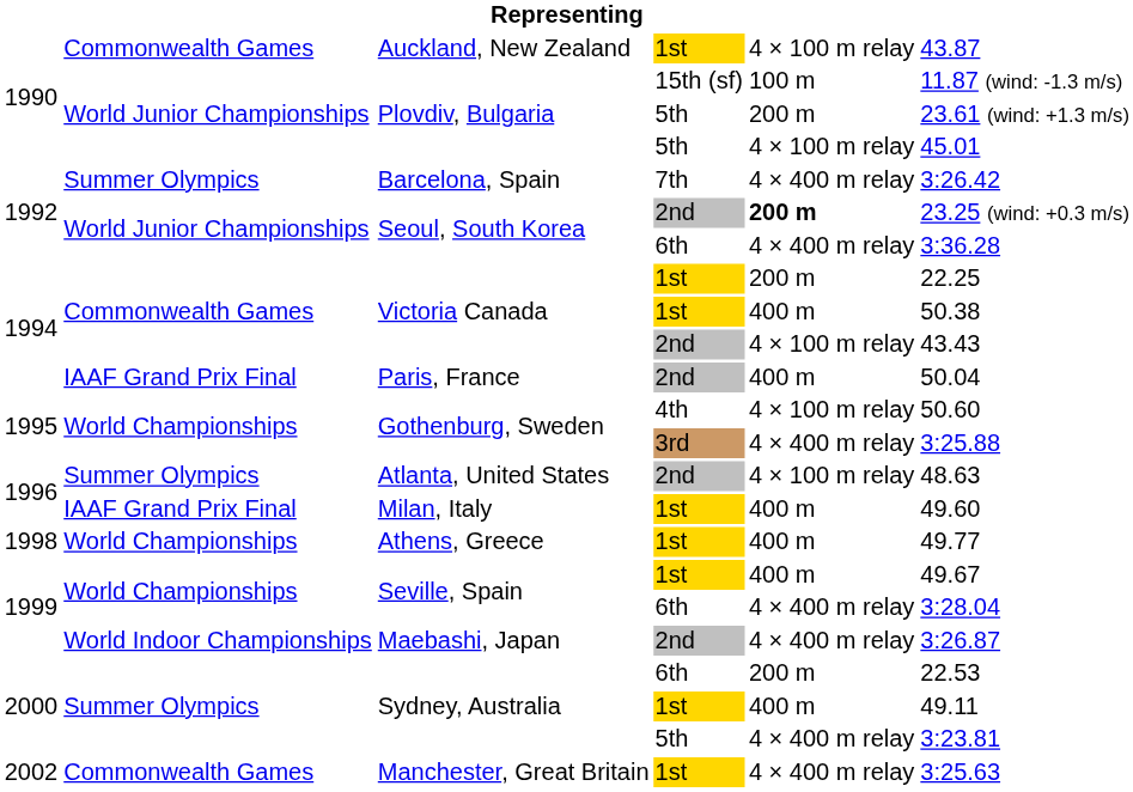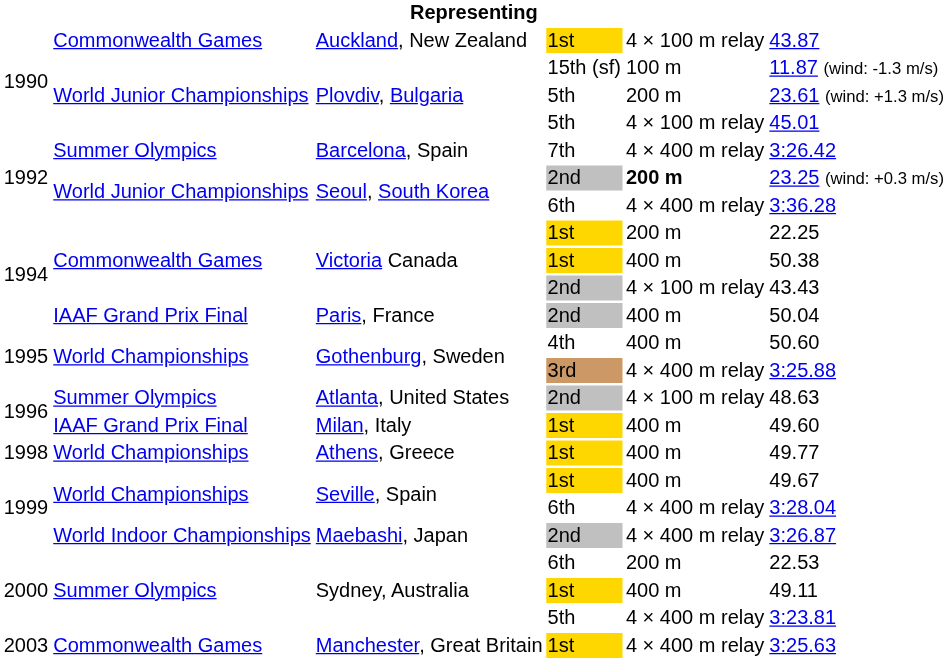 <table>
 <tr>
 <th colspan="6">Representing </th>
 </tr>
 <tr>
 <td rowspan=4>1990</td>
 <td><a href='#'>Commonwealth Games</a></td>
 <td><a href='#'>Auckland</a>, New Zealand</td>
 <td style="background:gold;">1st</td>
 <td>4 × 100 m relay</td>
 <td><a href='#'>43.87</a></td>
 </tr>
 <tr>
 <td rowspan=3><a href='#'>World Junior Championships</a></td>
 <td rowspan=3><a href='#'>Plovdiv</a>, <a href='#'>Bulgaria</a></td>
 <td>15th (sf)</td>
 <td>100 m</td>
 <td><a href='#'>11.87</a> <small>(wind: -1.3 m/s)</small></td>
 </tr>
 <tr>
 <td>5th</td>
 <td>200 m</td>
 <td><a href='#'>23.61</a> <small>(wind: +1.3 m/s)</small></td>
 </tr>
 <tr>
 <td>5th</td>
 <td>4 × 100 m relay</td>
 <td><a href='#'>45.01</a></td>
 </tr>
 <tr>
 <td rowspan=3>1992</td>
 <td><a href='#'>Summer Olympics</a></td>
 <td><a href='#'>Barcelona</a>, Spain</td>
 <td>7th</td>
 <td>4 × 400 m relay</td>
 <td><a href='#'>3:26.42</a></td>
 </tr>
 <tr>
 <td rowspan=2><a href='#'>World Junior Championships</a></td>
 <td rowspan=2><a href='#'>Seoul</a>, <a href='#'>South Korea</a></td>
 <td style="background:silver;">2nd</td>
 <td><strong>200 m</strong></td>
 <td><a href='#'>23.25</a> <small>(wind: +0.3 m/s)</small></td>
 </tr>
 <tr>
 <td>6th</td>
 <td>4 × 400 m relay</td>
 <td><a href='#'>3:36.28</a></td>
 </tr>
 <tr>
 <td rowspan=4>1994</td>
 <td rowspan=3><a href='#'>Commonwealth Games</a></td>
 <td rowspan=3><a href='#'>Victoria</a> Canada</td>
 <td bgcolor=gold>1st</td>
 <td>200 m</td>
 <td>22.25</td>
 </tr>
 <tr>
 <td bgcolor=gold>1st</td>
 <td>400 m</td>
 <td>50.38</td>
 </tr>
 <tr>
 <td style="background:silver;">2nd</td>
 <td>4 × 100 m relay</td>
 <td>43.43</td>
 </tr>
 <tr>
 <td><a href='#'>IAAF Grand Prix Final</a></td>
 <td><a href='#'>Paris</a>, France</td>
 <td style="background:silver;">2nd</td>
 <td>400 m</td>
 <td>50.04</td>
 </tr>
 <tr>
 <td rowspan=2>1995</td>
 <td rowspan=2><a href='#'>World Championships</a></td>
 <td rowspan=2><a href='#'>Gothenburg</a>, Sweden</td>
 <td>4th</td>
-<td>4 × 100 m relay</td>
+<td>400 m</td>
 <td>50.60</td>
 </tr>
 <tr>
 <td style="background:#c96;">3rd</td>
 <td>4 × 400 m relay</td>
 <td><a href='#'>3:25.88</a></td>
 </tr>
 <tr>
 <td rowspan=2>1996</td>
 <td><a href='#'>Summer Olympics</a></td>
 <td><a href='#'>Atlanta</a>, United States</td>
 <td style="background:silver;">2nd</td>
 <td>4 × 100 m relay</td>
 <td>48.63</td>
 </tr>
 <tr>
 <td><a href='#'>IAAF Grand Prix Final</a></td>
 <td><a href='#'>Milan</a>, Italy</td>
 <td style="background:gold;">1st</td>
 <td>400 m</td>
 <td>49.60</td>
 </tr>
 <tr>
 <td>1998</td>
 <td><a href='#'>World Championships</a></td>
 <td><a href='#'>Athens</a>, Greece</td>
 <td style="background:gold;">1st</td>
 <td>400 m</td>
 <td>49.77</td>
 </tr>
 <tr>
 <td rowspan=3>1999</td>
 <td rowspan=2><a href='#'>World Championships</a></td>
 <td rowspan=2><a href='#'>Seville</a>, Spain</td>
 <td style="background:gold;">1st</td>
 <td>400 m</td>
 <td>49.67</td>
 </tr>
 <tr>
 <td>6th</td>
 <td>4 × 400 m relay</td>
 <td><a href='#'>3:28.04</a></td>
 </tr>
 <tr>
 <td><a href='#'>World Indoor Championships</a></td>
 <td><a href='#'>Maebashi</a>, Japan</td>
 <td style="background:silver;">2nd</td>
 <td>4 × 400 m relay</td>
 <td><a href='#'>3:26.87</a></td>
 </tr>
 <tr>
 <td rowspan=3>2000</td>
 <td rowspan=3><a href='#'>Summer Olympics</a></td>
 <td rowspan=3>Sydney, Australia</td>
 <td>6th</td>
 <td>200 m</td>
 <td>22.53</td>
 </tr>
 <tr>
 <td style="background:gold;">1st</td>
 <td>400 m</td>
 <td>49.11</td>
 </tr>
 <tr>
 <td>5th</td>
 <td>4 × 400 m relay</td>
 <td><a href='#'>3:23.81</a></td>
 </tr>
 <tr>
-<td>2002</td>
+<td>2003</td>
 <td><a href='#'>Commonwealth Games</a></td>
 <td><a href='#'>Manchester</a>, Great Britain</td>
 <td style="background:gold;">1st</td>
 <td>4 × 400 m relay</td>
 <td><a href='#'>3:25.63</a></td>
 </tr>
 </table>
